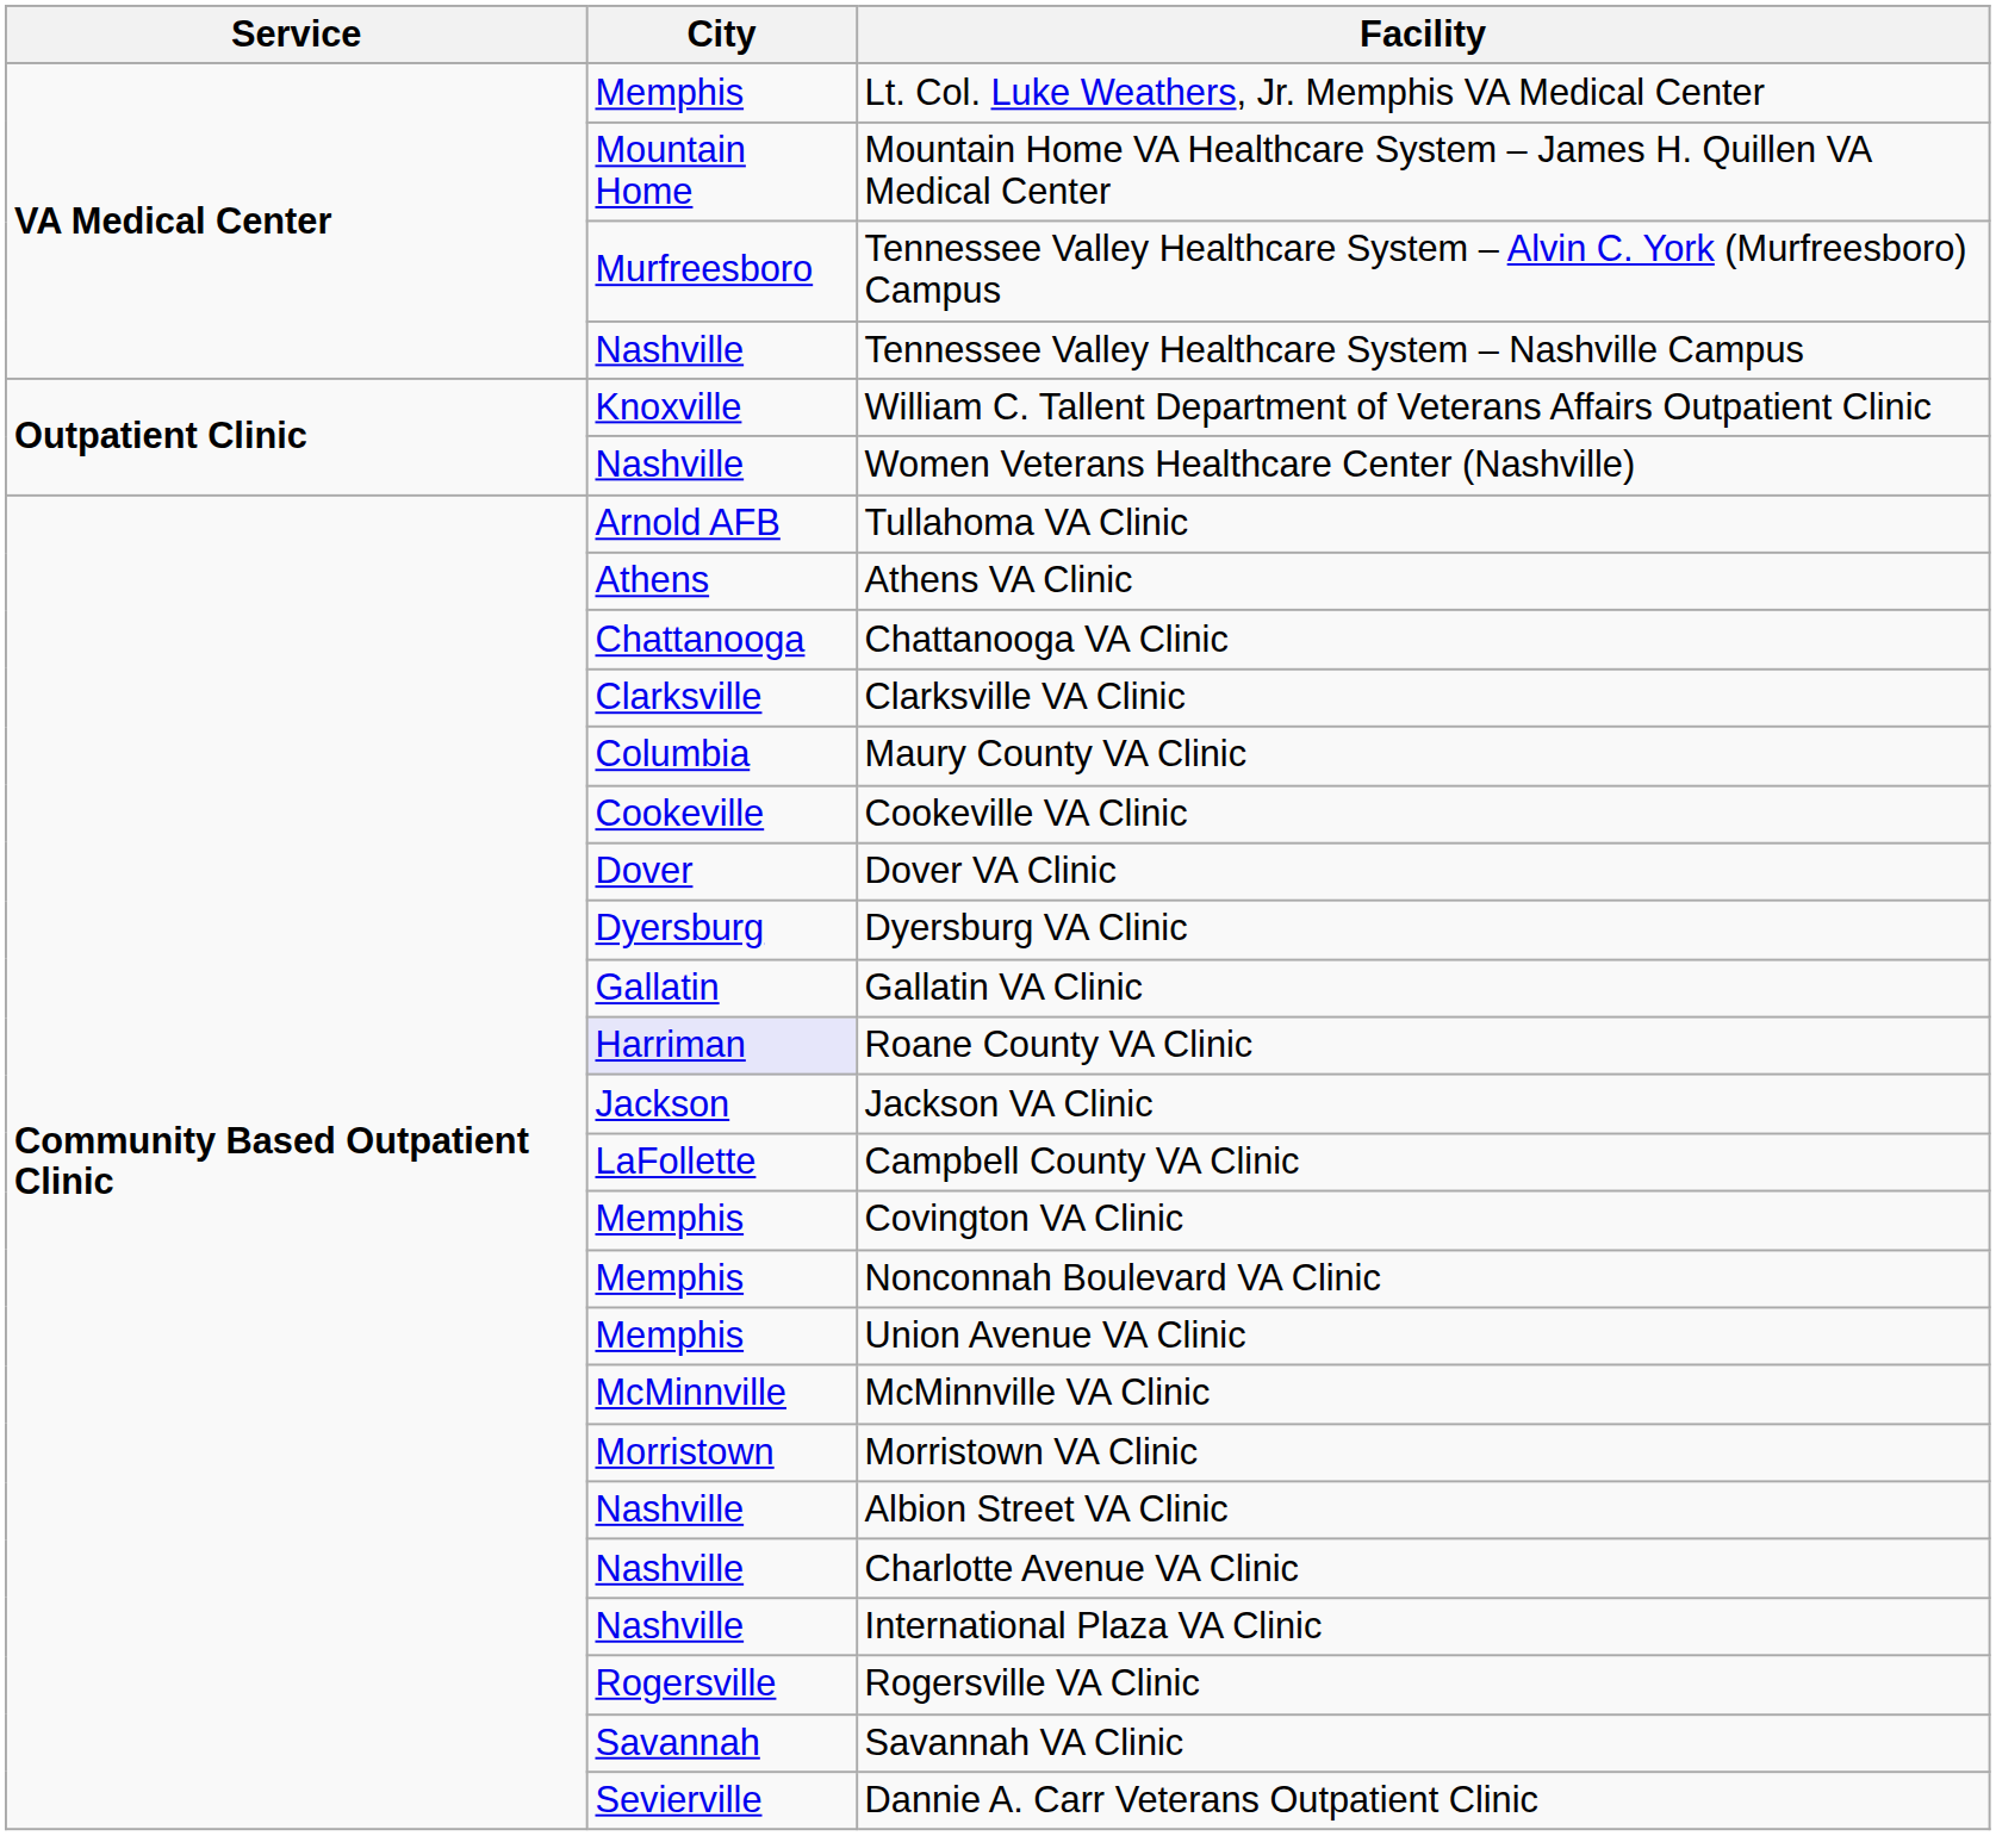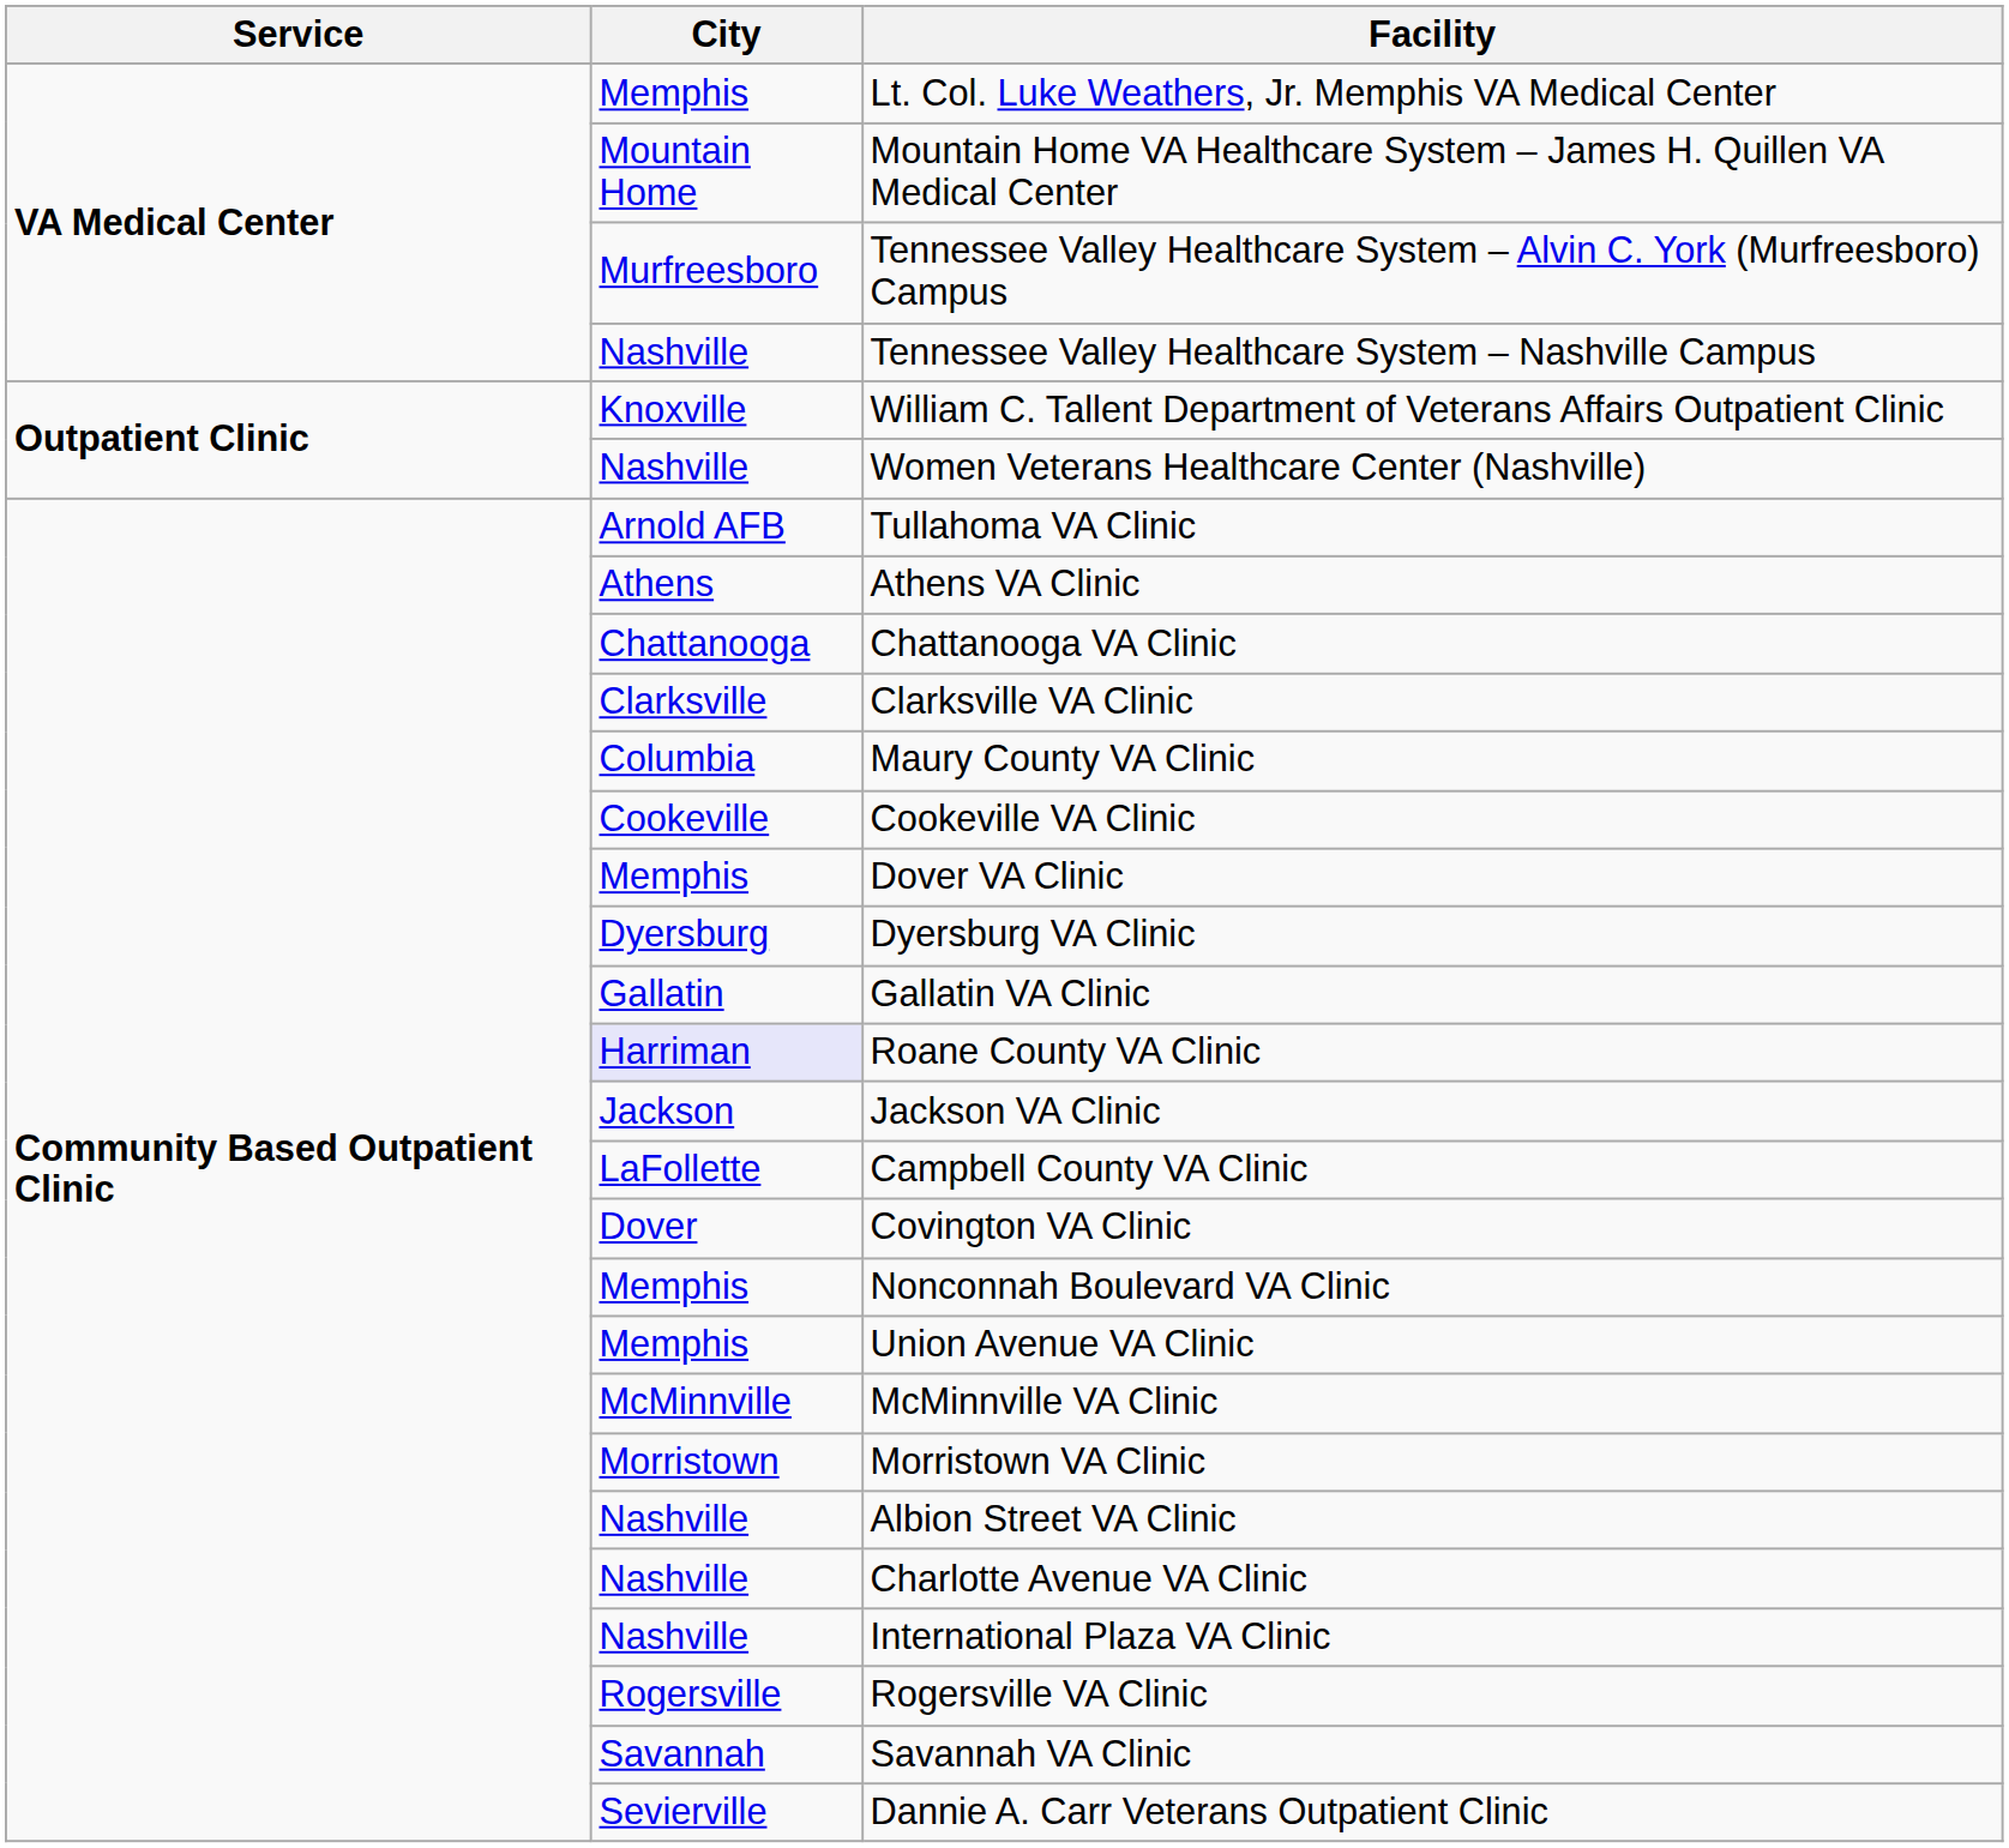 <table class="wikitable">
 <tr>
 <th>Service</th>
 <th>City</th>
 <th>Facility</th>
 </tr>
 <tr>
 <td rowspan=4><strong>VA Medical Center</strong></td>
 <td><a href='#'>Memphis</a></td>
 <td>Lt. Col. <a href='#'>Luke Weathers</a>, Jr. Memphis VA Medical Center</td>
 </tr>
 <tr>
 <td><a href='#'>Mountain Home</a></td>
 <td>Mountain Home VA Healthcare System – James H. Quillen VA Medical Center</td>
 </tr>
 <tr>
 <td><a href='#'>Murfreesboro</a></td>
 <td>Tennessee Valley Healthcare System – <a href='#'>Alvin C. York</a> (Murfreesboro) Campus</td>
 </tr>
 <tr>
 <td><a href='#'>Nashville</a></td>
 <td>Tennessee Valley Healthcare System – Nashville Campus</td>
 </tr>
 <tr>
 <td rowspan=2><strong>Outpatient Clinic</strong></td>
 <td><a href='#'>Knoxville</a></td>
 <td>William C. Tallent Department of Veterans Affairs Outpatient Clinic</td>
 </tr>
 <tr>
 <td><a href='#'>Nashville</a></td>
 <td>Women Veterans Healthcare Center (Nashville)</td>
 </tr>
 <tr>
 <td rowspan=23><strong>Community Based Outpatient Clinic</strong></td>
 <td><a href='#'>Arnold AFB</a></td>
 <td>Tullahoma VA Clinic</td>
 </tr>
 <tr>
 <td><a href='#'>Athens</a></td>
 <td>Athens VA Clinic</td>
 </tr>
 <tr>
 <td><a href='#'>Chattanooga</a></td>
 <td>Chattanooga VA Clinic</td>
 </tr>
 <tr>
 <td><a href='#'>Clarksville</a></td>
 <td>Clarksville VA Clinic</td>
 </tr>
 <tr>
 <td><a href='#'>Columbia</a></td>
 <td>Maury County VA Clinic</td>
 </tr>
 <tr>
 <td><a href='#'>Cookeville</a></td>
 <td>Cookeville VA Clinic</td>
 </tr>
 <tr>
-<td><a href='#'>Dover</a></td>
+<td><a href='#'>Memphis</a></td>
 <td>Dover VA Clinic</td>
 </tr>
 <tr>
 <td><a href='#'>Dyersburg</a></td>
 <td>Dyersburg VA Clinic</td>
 </tr>
 <tr>
 <td><a href='#'>Gallatin</a></td>
 <td>Gallatin VA Clinic</td>
 </tr>
 <tr>
 <td style="background: lavender;"><a href='#'>Harriman</a></td>
 <td>Roane County VA Clinic</td>
 </tr>
 <tr>
 <td><a href='#'>Jackson</a></td>
 <td>Jackson VA Clinic</td>
 </tr>
 <tr>
 <td><a href='#'>LaFollette</a></td>
 <td>Campbell County VA Clinic</td>
 </tr>
 <tr>
-<td><a href='#'>Memphis</a></td>
+<td><a href='#'>Dover</a></td>
 <td>Covington VA Clinic</td>
 </tr>
 <tr>
 <td><a href='#'>Memphis</a></td>
 <td>Nonconnah Boulevard VA Clinic</td>
 </tr>
 <tr>
 <td><a href='#'>Memphis</a></td>
 <td>Union Avenue VA Clinic</td>
 </tr>
 <tr>
 <td><a href='#'>McMinnville</a></td>
 <td>McMinnville VA Clinic</td>
 </tr>
 <tr>
 <td><a href='#'>Morristown</a></td>
 <td>Morristown VA Clinic</td>
 </tr>
 <tr>
 <td><a href='#'>Nashville</a></td>
 <td>Albion Street VA Clinic</td>
 </tr>
 <tr>
 <td><a href='#'>Nashville</a></td>
 <td>Charlotte Avenue VA Clinic</td>
 </tr>
 <tr>
 <td><a href='#'>Nashville</a></td>
 <td>International Plaza VA Clinic</td>
 </tr>
 <tr>
 <td><a href='#'>Rogersville</a></td>
 <td>Rogersville VA Clinic</td>
 </tr>
 <tr>
 <td><a href='#'>Savannah</a></td>
 <td>Savannah VA Clinic</td>
 </tr>
 <tr>
 <td><a href='#'>Sevierville</a></td>
 <td>Dannie A. Carr Veterans Outpatient Clinic</td>
 </tr>
 </table>
